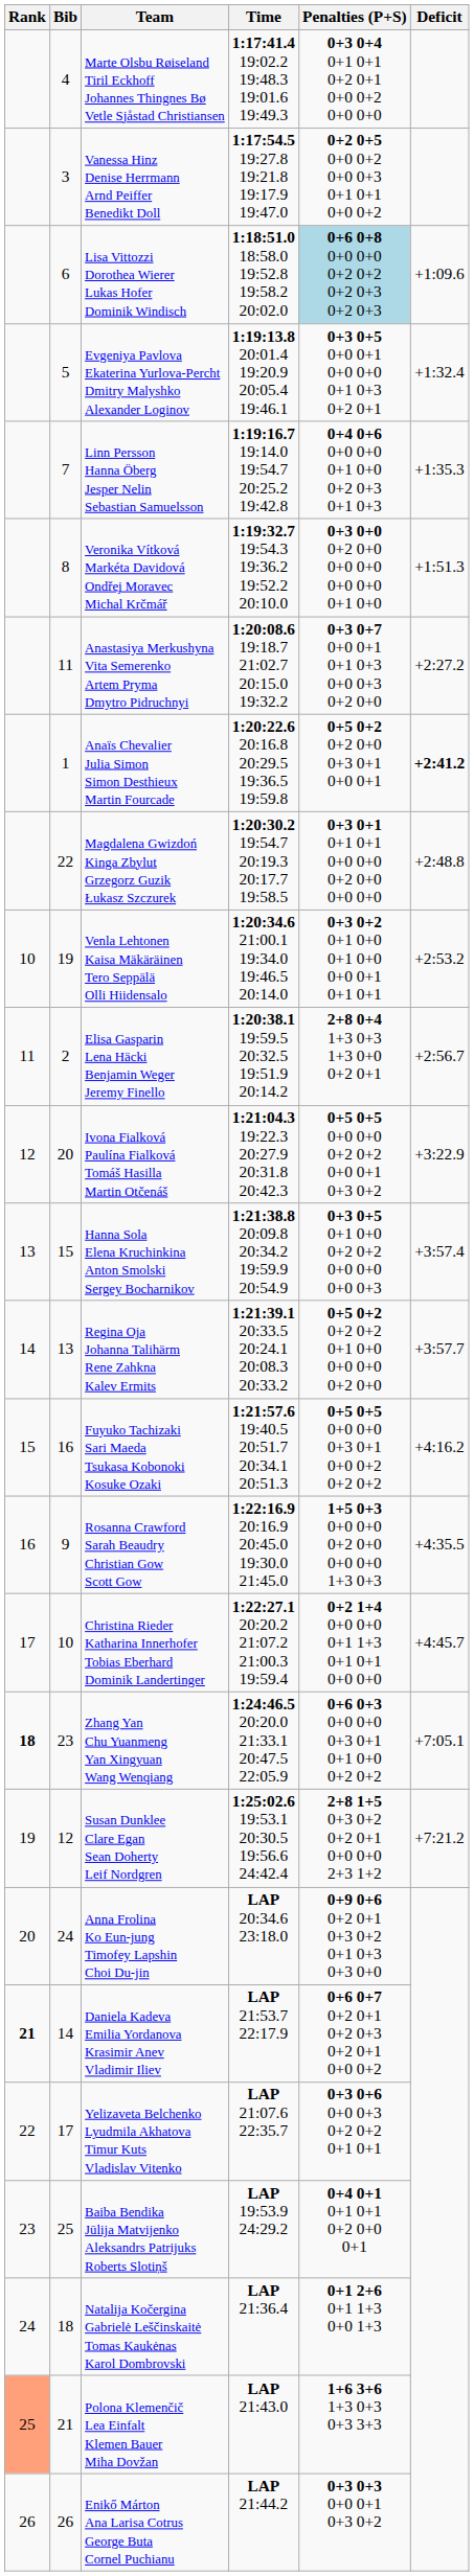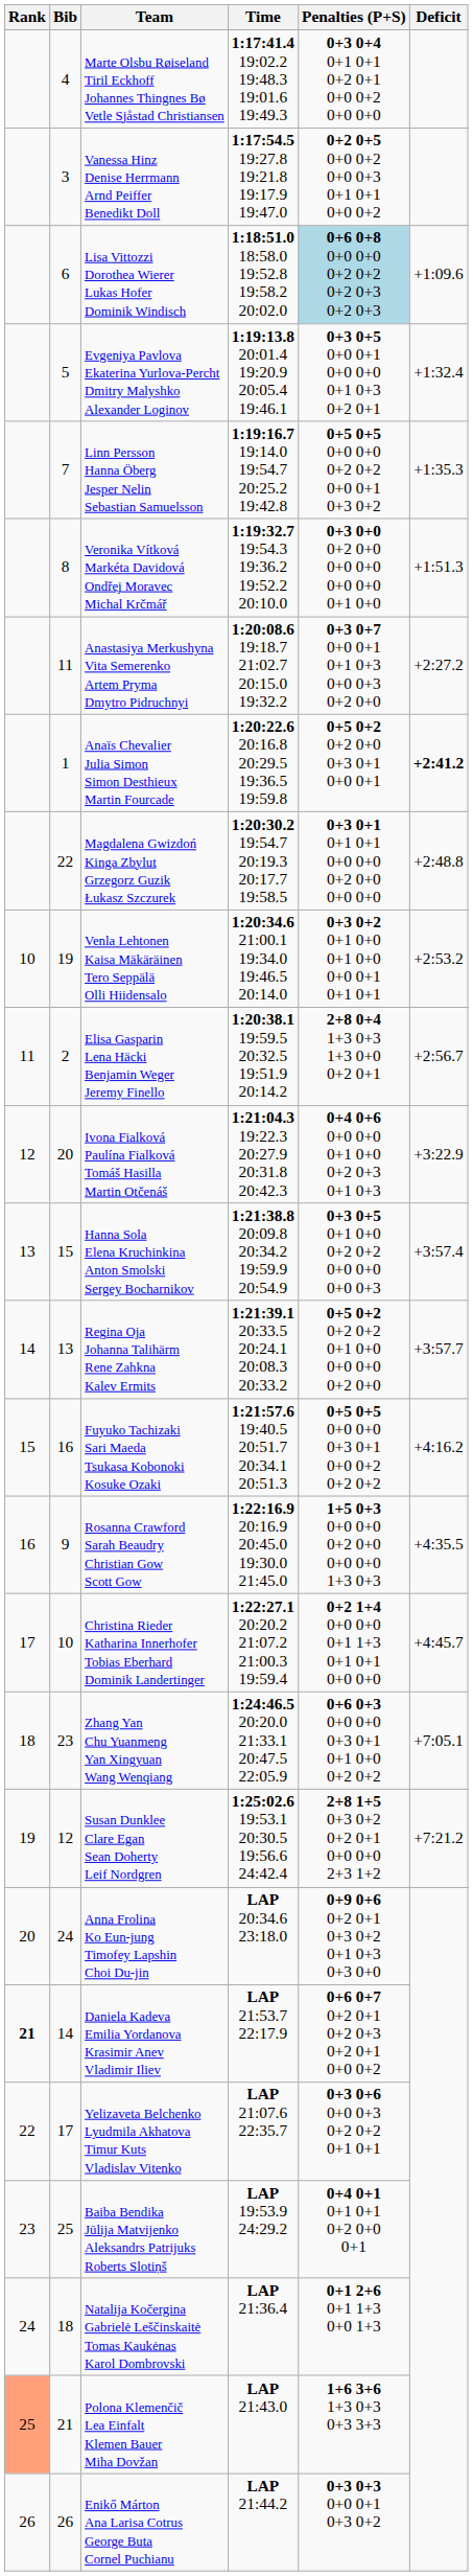 <table class="wikitable sortable" style="text-align:center">
 <tr>
 <th>Rank</th>
 <th>Bib</th>
 <th>Team</th>
 <th>Time</th>
 <th>Penalties (P+S)</th>
 <th>Deficit</th>
 </tr>
 <tr>
 <td></td>
 <td>4</td>
 <td align=left><br><small><a href='#'>Marte Olsbu Røiseland</a><br><a href='#'>Tiril Eckhoff</a><br><a href='#'>Johannes Thingnes Bø</a><br><a href='#'>Vetle Sjåstad Christiansen</a></small></td>
 <td><strong>1:17:41.4</strong><br>19:02.2<br>19:48.3<br>19:01.6<br>19:49.3</td>
 <td><strong>0+3 0+4</strong><br>0+1 0+1<br>0+2 0+1<br>0+0 0+2<br>0+0 0+0</td>
 <td></td>
 </tr>
 <tr>
 <td></td>
 <td>3</td>
 <td align=left><br><small><a href='#'>Vanessa Hinz</a><br><a href='#'>Denise Herrmann</a><br><a href='#'>Arnd Peiffer</a><br><a href='#'>Benedikt Doll</a></small></td>
 <td><strong>1:17:54.5</strong><br>19:27.8<br>19:21.8<br>19:17.9<br>19:47.0</td>
 <td><strong>0+2 0+5</strong><br>0+0 0+2<br>0+0 0+3<br>0+1 0+1<br>0+0 0+2</td>
 <td></td>
 </tr>
 <tr>
 <td></td>
 <td>6</td>
 <td align=left><br><small><a href='#'>Lisa Vittozzi</a><br><a href='#'>Dorothea Wierer</a><br><a href='#'>Lukas Hofer</a><br><a href='#'>Dominik Windisch</a></small></td>
 <td><strong>1:18:51.0</strong><br>18:58.0<br>19:52.8<br>19:58.2<br>20:02.0</td>
 <td style="background: lightblue;"><strong>0+6 0+8</strong><br>0+0 0+0<br>0+2 0+2<br>0+2 0+3<br>0+2 0+3</td>
 <td>+1:09.6</td>
 </tr>
 <tr>
 <td></td>
 <td>5</td>
 <td align=left><br><small><a href='#'>Evgeniya Pavlova</a><br><a href='#'>Ekaterina Yurlova-Percht</a><br><a href='#'>Dmitry Malyshko</a><br><a href='#'>Alexander Loginov</a></small></td>
 <td><strong>1:19:13.8</strong><br>20:01.4<br>19:20.9<br>20:05.4<br>19:46.1</td>
 <td><strong>0+3 0+5</strong><br>0+0 0+1<br>0+0 0+0<br>0+1 0+3<br>0+2 0+1</td>
 <td>+1:32.4</td>
 </tr>
 <tr>
 <td></td>
 <td>7</td>
 <td align=left><br><small><a href='#'>Linn Persson</a><br><a href='#'>Hanna Öberg</a><br><a href='#'>Jesper Nelin</a><br><a href='#'>Sebastian Samuelsson</a></small></td>
 <td><strong>1:19:16.7</strong><br>19:14.0<br>19:54.7<br>20:25.2<br>19:42.8</td>
-<td><strong>0+4 0+6</strong><br>0+0 0+0<br>0+1 0+0<br>0+2 0+3<br>0+1 0+3</td>
+<td><strong>0+5 0+5</strong><br>0+0 0+0<br>0+2 0+2<br>0+0 0+1<br>0+3 0+2</td>
 <td>+1:35.3</td>
 </tr>
 <tr>
 <td></td>
 <td>8</td>
 <td align=left><br><small><a href='#'>Veronika Vítková</a><br><a href='#'>Markéta Davidová</a><br><a href='#'>Ondřej Moravec</a><br><a href='#'>Michal Krčmář</a></small></td>
 <td><strong>1:19:32.7</strong><br>19:54.3<br>19:36.2<br>19:52.2<br>20:10.0</td>
 <td><strong>0+3 0+0</strong><br>0+2 0+0<br>0+0 0+0<br>0+0 0+0<br>0+1 0+0</td>
 <td>+1:51.3</td>
 </tr>
 <tr>
 <td></td>
 <td>11</td>
 <td align=left><br><small><a href='#'>Anastasiya Merkushyna</a><br><a href='#'>Vita Semerenko</a><br><a href='#'>Artem Pryma</a><br><a href='#'>Dmytro Pidruchnyi</a></small></td>
 <td><strong>1:20:08.6</strong><br>19:18.7<br>21:02.7<br>20:15.0<br>19:32.2</td>
 <td><strong>0+3 0+7</strong><br>0+0 0+1<br>0+1 0+3<br>0+0 0+3<br>0+2 0+0</td>
 <td>+2:27.2</td>
 </tr>
 <tr>
 <td></td>
 <td>1</td>
 <td align=left><br><small><a href='#'>Anaïs Chevalier</a><br><a href='#'>Julia Simon</a><br><a href='#'>Simon Desthieux</a><br><a href='#'>Martin Fourcade</a></small></td>
 <td><strong>1:20:22.6</strong><br>20:16.8<br>20:29.5<br>19:36.5<br>19:59.8</td>
 <td valign=top><strong>0+5 0+2</strong><br>0+2 0+0<br>0+3 0+1<br>0+0 0+1</td>
 <td><strong>+2:41.2</strong></td>
 </tr>
 <tr>
 <td></td>
 <td>22</td>
 <td align=left><br><small><a href='#'>Magdalena Gwizdoń</a><br><a href='#'>Kinga Zbylut</a><br><a href='#'>Grzegorz Guzik</a><br><a href='#'>Łukasz Szczurek</a></small></td>
 <td><strong>1:20:30.2</strong><br>19:54.7<br>20:19.3<br>20:17.7<br>19:58.5</td>
 <td><strong>0+3 0+1</strong><br>0+1 0+1<br>0+0 0+0<br>0+2 0+0<br>0+0 0+0</td>
 <td>+2:48.8</td>
 </tr>
 <tr>
 <td>10</td>
 <td>19</td>
 <td align=left><br><small><a href='#'>Venla Lehtonen</a><br><a href='#'>Kaisa Mäkäräinen</a><br><a href='#'>Tero Seppälä</a><br><a href='#'>Olli Hiidensalo</a></small></td>
 <td><strong>1:20:34.6</strong><br>21:00.1<br>19:34.0<br>19:46.5<br>20:14.0</td>
 <td><strong>0+3 0+2</strong><br>0+1 0+0<br>0+1 0+0<br>0+0 0+1<br>0+1 0+1</td>
 <td>+2:53.2</td>
 </tr>
 <tr>
 <td>11</td>
 <td>2</td>
 <td align=left><br><small><a href='#'>Elisa Gasparin</a><br><a href='#'>Lena Häcki</a><br><a href='#'>Benjamin Weger</a><br><a href='#'>Jeremy Finello</a></small></td>
 <td><strong>1:20:38.1</strong><br>19:59.5<br>20:32.5<br>19:51.9<br>20:14.2</td>
 <td valign=top><strong>2+8 0+4</strong><br>1+3 0+3<br>1+3 0+0<br>0+2 0+1</td>
 <td>+2:56.7</td>
 </tr>
 <tr>
 <td>12</td>
 <td>20</td>
 <td align=left><br><small><a href='#'>Ivona Fialková</a><br><a href='#'>Paulína Fialková</a><br><a href='#'>Tomáš Hasilla</a><br><a href='#'>Martin Otčenáš</a></small></td>
 <td><strong>1:21:04.3</strong><br>19:22.3<br>20:27.9<br>20:31.8<br>20:42.3</td>
-<td><strong>0+5 0+5</strong><br>0+0 0+0<br>0+2 0+2<br>0+0 0+1<br>0+3 0+2</td>
+<td><strong>0+4 0+6</strong><br>0+0 0+0<br>0+1 0+0<br>0+2 0+3<br>0+1 0+3</td>
 <td>+3:22.9</td>
 </tr>
 <tr>
 <td>13</td>
 <td>15</td>
 <td align=left><br><small><a href='#'>Hanna Sola</a><br><a href='#'>Elena Kruchinkina</a><br><a href='#'>Anton Smolski</a><br><a href='#'>Sergey Bocharnikov</a></small></td>
 <td><strong>1:21:38.8</strong><br>20:09.8<br>20:34.2<br>19:59.9<br>20:54.9</td>
 <td><strong>0+3 0+5</strong><br>0+1 0+0<br>0+2 0+2<br>0+0 0+0<br>0+0 0+3</td>
 <td>+3:57.4</td>
 </tr>
 <tr>
 <td>14</td>
 <td>13</td>
 <td align=left><br><small><a href='#'>Regina Oja</a><br><a href='#'>Johanna Talihärm</a><br><a href='#'>Rene Zahkna</a><br><a href='#'>Kalev Ermits</a></small></td>
 <td><strong>1:21:39.1</strong><br>20:33.5<br>20:24.1<br>20:08.3<br>20:33.2</td>
 <td><strong>0+5 0+2</strong><br>0+2 0+2<br>0+1 0+0<br>0+0 0+0<br>0+2 0+0</td>
 <td>+3:57.7</td>
 </tr>
 <tr>
 <td>15</td>
 <td>16</td>
 <td align=left><br><small><a href='#'>Fuyuko Tachizaki</a><br><a href='#'>Sari Maeda</a><br><a href='#'>Tsukasa Kobonoki</a><br><a href='#'>Kosuke Ozaki</a></small></td>
 <td><strong>1:21:57.6</strong><br>19:40.5<br>20:51.7<br>20:34.1<br>20:51.3</td>
 <td><strong>0+5 0+5</strong><br>0+0 0+0<br>0+3 0+1<br>0+0 0+2<br>0+2 0+2</td>
 <td>+4:16.2</td>
 </tr>
 <tr>
 <td>16</td>
 <td>9</td>
 <td align=left><br><small><a href='#'>Rosanna Crawford</a><br><a href='#'>Sarah Beaudry</a><br><a href='#'>Christian Gow</a><br><a href='#'>Scott Gow</a></small></td>
 <td><strong>1:22:16.9</strong><br>20:16.9<br>20:45.0<br>19:30.0<br>21:45.0</td>
 <td><strong>1+5 0+3</strong><br>0+0 0+0<br>0+2 0+0<br>0+0 0+0<br>1+3 0+3</td>
 <td>+4:35.5</td>
 </tr>
 <tr>
 <td>17</td>
 <td>10</td>
 <td align=left><br><small><a href='#'>Christina Rieder</a><br><a href='#'>Katharina Innerhofer</a><br><a href='#'>Tobias Eberhard</a><br><a href='#'>Dominik Landertinger</a></small></td>
 <td><strong>1:22:27.1</strong><br>20:20.2<br>21:07.2<br>21:00.3<br>19:59.4</td>
 <td><strong>0+2 1+4</strong><br>0+0 0+0<br>0+1 1+3<br>0+1 0+1<br>0+0 0+0</td>
 <td>+4:45.7</td>
 </tr>
 <tr>
-<td><strong>18</strong></td>
+<td>18</td>
 <td>23</td>
 <td align=left><br><small><a href='#'>Zhang Yan</a><br><a href='#'>Chu Yuanmeng</a><br><a href='#'>Yan Xingyuan</a><br><a href='#'>Wang Wenqiang</a></small></td>
 <td><strong>1:24:46.5</strong><br>20:20.0<br>21:33.1<br>20:47.5<br>22:05.9</td>
 <td><strong>0+6 0+3</strong><br>0+0 0+0<br>0+3 0+1<br>0+1 0+0<br>0+2 0+2</td>
 <td>+7:05.1</td>
 </tr>
 <tr>
 <td>19</td>
 <td>12</td>
 <td align=left><br><small><a href='#'>Susan Dunklee</a><br><a href='#'>Clare Egan</a><br><a href='#'>Sean Doherty</a><br><a href='#'>Leif Nordgren</a></small></td>
 <td><strong>1:25:02.6</strong><br>19:53.1<br>20:30.5<br>19:56.6<br>24:42.4</td>
 <td><strong>2+8 1+5</strong><br>0+3 0+2<br>0+2 0+1<br>0+0 0+0<br>2+3 1+2</td>
 <td>+7:21.2</td>
 </tr>
 <tr>
 <td>20</td>
 <td>24</td>
 <td align=left><br><small><a href='#'>Anna Frolina</a><br><a href='#'>Ko Eun-jung</a><br><a href='#'>Timofey Lapshin</a><br><a href='#'>Choi Du-jin</a></small></td>
 <td valign=top><strong>LAP</strong><br>20:34.6<br>23:18.0</td>
 <td><strong>0+9 0+6</strong><br>0+2 0+1<br>0+3 0+2<br>0+1 0+3<br>0+3 0+0</td>
 <td rowspan=7></td>
 </tr>
 <tr>
 <td><strong>21</strong></td>
 <td>14</td>
 <td align=left><br><small><a href='#'>Daniela Kadeva</a><br><a href='#'>Emilia Yordanova</a><br><a href='#'>Krasimir Anev</a><br><a href='#'>Vladimir Iliev</a></small></td>
 <td valign=top><strong>LAP</strong><br>21:53.7<br>22:17.9</td>
 <td><strong>0+6 0+7</strong><br>0+2 0+1<br>0+2 0+3<br>0+2 0+1<br>0+0 0+2</td>
 </tr>
 <tr>
 <td>22</td>
 <td>17</td>
 <td align=left><br><small><a href='#'>Yelizaveta Belchenko</a><br><a href='#'>Lyudmila Akhatova</a><br><a href='#'>Timur Kuts</a><br><a href='#'>Vladislav Vitenko</a></small></td>
 <td valign=top><strong>LAP</strong><br>21:07.6<br>22:35.7</td>
 <td valign=top><strong>0+3 0+6</strong><br>0+0 0+3<br>0+2 0+2<br>0+1 0+1</td>
 </tr>
 <tr>
 <td>23</td>
 <td>25</td>
 <td align=left><br><small><a href='#'>Baiba Bendika</a><br><a href='#'>Jūlija Matvijenko</a><br><a href='#'>Aleksandrs Patrijuks</a><br><a href='#'>Roberts Slotiņš</a></small></td>
 <td valign=top><strong>LAP</strong><br>19:53.9<br>24:29.2</td>
 <td valign=top><strong>0+4 0+1</strong><br>0+1 0+1<br>0+2 0+0<br>0+1</td>
 </tr>
 <tr>
 <td>24</td>
 <td>18</td>
 <td align=left><br><small><a href='#'>Natalija Kočergina</a><br><a href='#'>Gabrielė Leščinskaitė</a><br><a href='#'>Tomas Kaukėnas</a><br><a href='#'>Karol Dombrovski</a></small></td>
 <td valign=top><strong>LAP</strong><br>21:36.4</td>
 <td valign=top><strong>0+1 2+6</strong><br>0+1 1+3<br>0+0 1+3</td>
 </tr>
 <tr>
 <td style="background: lightsalmon;">25</td>
 <td>21</td>
 <td align=left><br><small><a href='#'>Polona Klemenčič</a><br><a href='#'>Lea Einfalt</a><br><a href='#'>Klemen Bauer</a><br><a href='#'>Miha Dovžan</a></small></td>
 <td valign=top><strong>LAP</strong><br>21:43.0</td>
 <td valign=top><strong>1+6 3+6</strong><br>1+3 0+3<br>0+3 3+3</td>
 </tr>
 <tr>
 <td>26</td>
 <td>26</td>
 <td align=left><br><small><a href='#'>Enikő Márton</a><br><a href='#'>Ana Larisa Cotrus</a><br><a href='#'>George Buta</a><br><a href='#'>Cornel Puchianu</a></small></td>
 <td valign=top><strong>LAP</strong><br>21:44.2</td>
 <td valign=top><strong>0+3 0+3</strong><br>0+0 0+1<br>0+3 0+2</td>
 </tr>
 </table>
